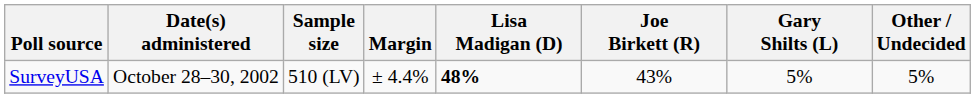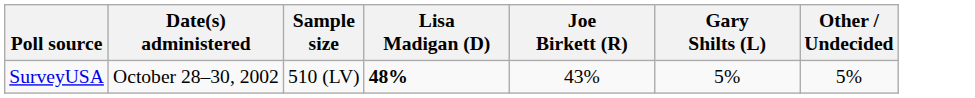 <table class="wikitable" style="font-size:90%">
 <tr valign=bottom>
 <th>Poll source</th>
 <th>Date(s)<br>administered</th>
 <th>Sample<br>size</th>
-<th>Margin<br></th>
 <th style="width:100px;">Lisa<br>Madigan (D)</th>
 <th style="width:100px;">Joe<br>Birkett (R)</th>
 <th style="width:100px;">Gary<br>Shilts (L)</th>
 <th>Other /<br>Undecided</th>
 </tr>
 <tr>
 <td><a href='#'>SurveyUSA</a></td>
 <td align=center>October 28–30, 2002</td>
 <td align=center>510 (LV)</td>
-<td align=center>± 4.4%</td>
 <td><strong>48%</strong></td>
 <td align=center>43%</td>
 <td align=center>5%</td>
 <td align=center>5%</td>
 </tr>
 </table>
